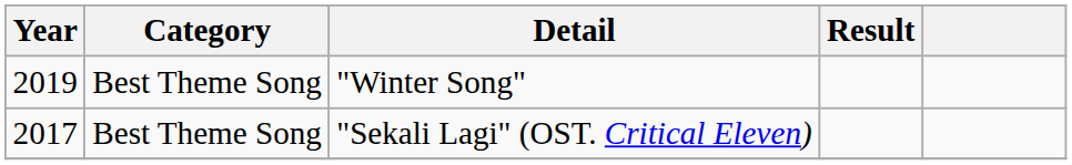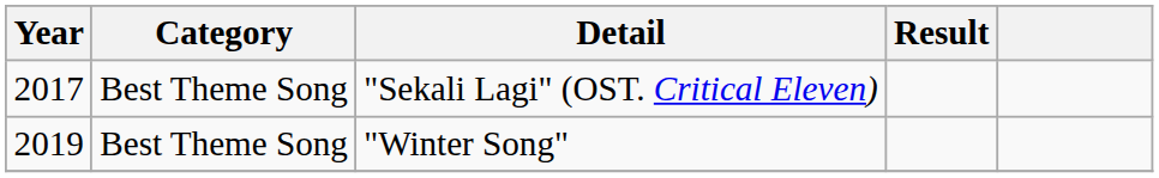 <table class="wikitable">
 <tr>
 <th>Year</th>
 <th>Category</th>
 <th>Detail</th>
 <th>Result</th>
 <th scope="col" style="width:4em;"></th>
 </tr>
 <tr>
+<td align="center" rowspan="1">2017</td>
+<td>Best Theme Song</td>
+<td>"Sekali Lagi" (OST. <em><a href='#'>Critical Eleven</a>)</em></td>
+<td></td>
+<td rowspan="1" scope="row" style="text-align:center"></td>
+</tr>
+<tr>
 <td align="center" rowspan="1">2019</td>
 <td>Best Theme Song</td>
 <td>"Winter Song"</td>
 <td></td>
 <td rowspan="1" scope="row" style="text-align:center"></td>
 </tr>
 <tr>
-<td align="center" rowspan="1">2017</td>
-<td>Best Theme Song</td>
-<td>"Sekali Lagi" (OST. <em><a href='#'>Critical Eleven</a>)</em></td>
-<td></td>
-<td rowspan="1" scope="row" style="text-align:center"></td>
-</tr>
-<tr>
 </tr>
 </table>
